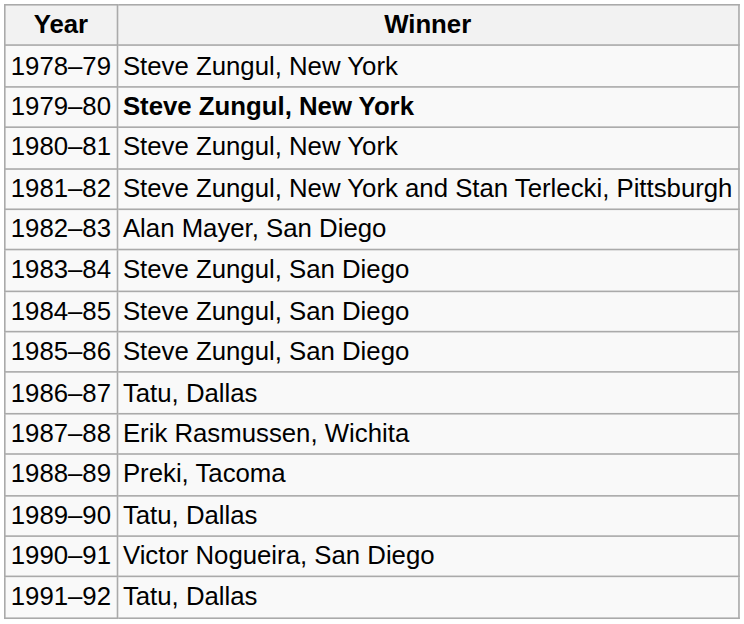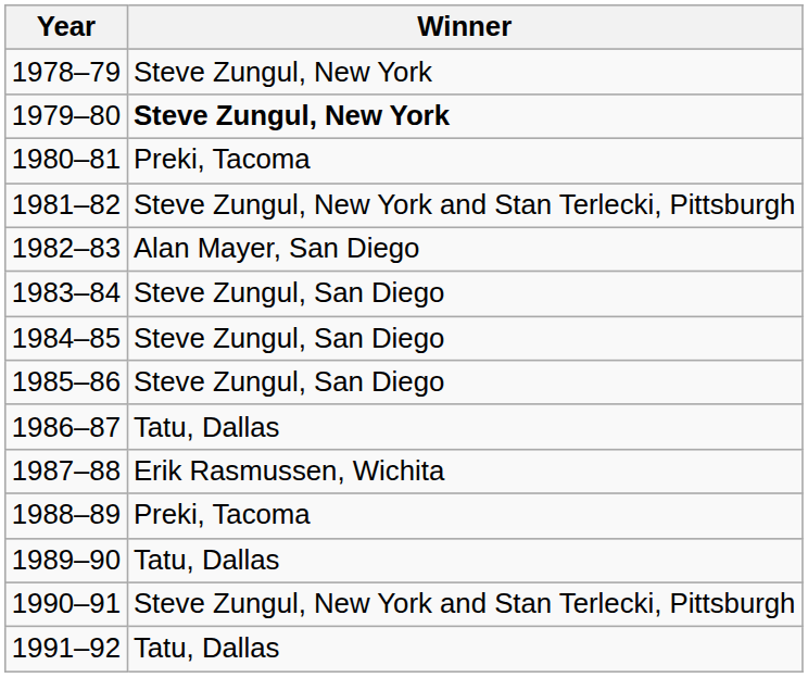 <table class="wikitable">
 <tr>
 <th>Year</th>
 <th>Winner</th>
 </tr>
 <tr>
 <td>1978–79</td>
 <td>Steve Zungul, New York</td>
 </tr>
 <tr>
 <td>1979–80</td>
 <td><strong>Steve Zungul, New York</strong></td>
 </tr>
 <tr>
 <td>1980–81</td>
-<td>Steve Zungul, New York</td>
+<td>Preki, Tacoma</td>
 </tr>
 <tr>
 <td>1981–82</td>
 <td>Steve Zungul, New York and Stan Terlecki, Pittsburgh</td>
 </tr>
 <tr>
 <td>1982–83</td>
 <td>Alan Mayer, San Diego</td>
 </tr>
 <tr>
 <td>1983–84</td>
 <td>Steve Zungul, San Diego</td>
 </tr>
 <tr>
 <td>1984–85</td>
 <td>Steve Zungul, San Diego</td>
 </tr>
 <tr>
 <td>1985–86</td>
 <td>Steve Zungul, San Diego</td>
 </tr>
 <tr>
 <td>1986–87</td>
 <td>Tatu, Dallas</td>
 </tr>
 <tr>
 <td>1987–88</td>
 <td>Erik Rasmussen, Wichita</td>
 </tr>
 <tr>
 <td>1988–89</td>
 <td>Preki, Tacoma</td>
 </tr>
 <tr>
 <td>1989–90</td>
 <td>Tatu, Dallas</td>
 </tr>
 <tr>
 <td>1990–91</td>
-<td>Victor Nogueira, San Diego</td>
+<td>Steve Zungul, New York and Stan Terlecki, Pittsburgh</td>
 </tr>
 <tr>
 <td>1991–92</td>
 <td>Tatu, Dallas</td>
 </tr>
 </table>
